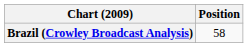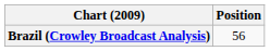 <table class="wikitable plainrowheaders" style="text-align:center">
 <tr>
 <th scope="col">Chart (2009)</th>
 <th scope="col">Position</th>
 </tr>
 <tr>
 <th scope="row">Brazil (<a href='#'>Crowley Broadcast Analysis</a>)</th>
-<td>58</td>
+<td>56</td>
 </tr>
 </table>
